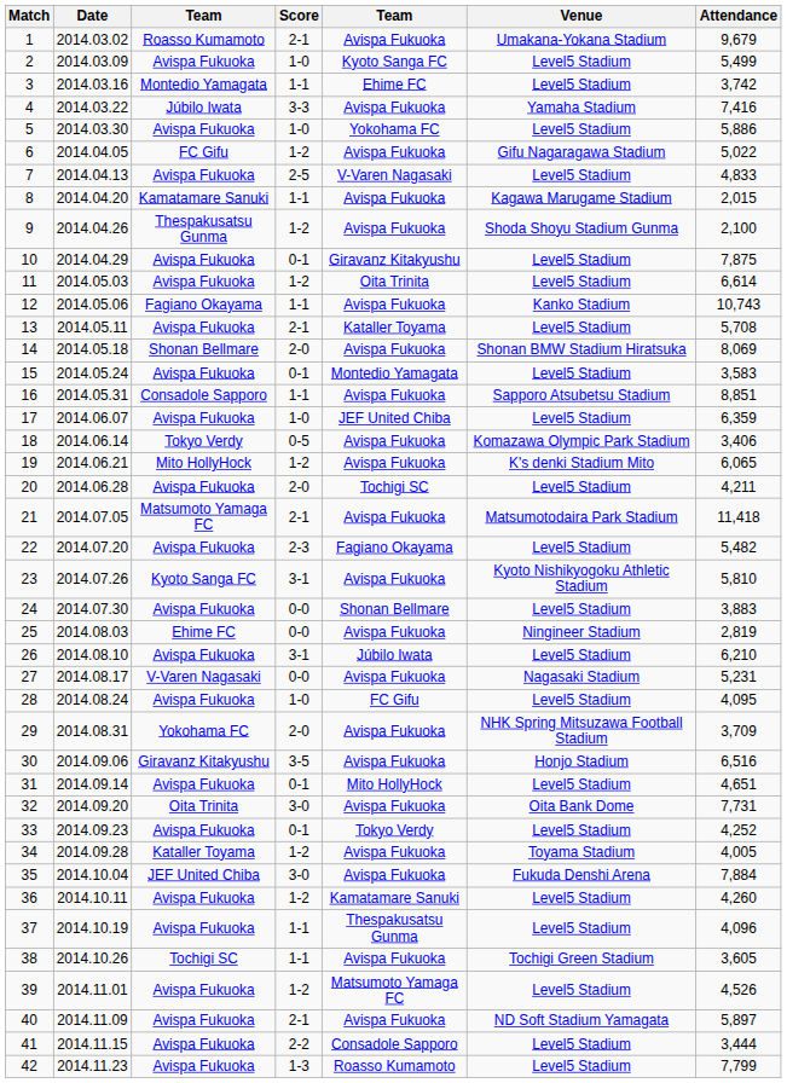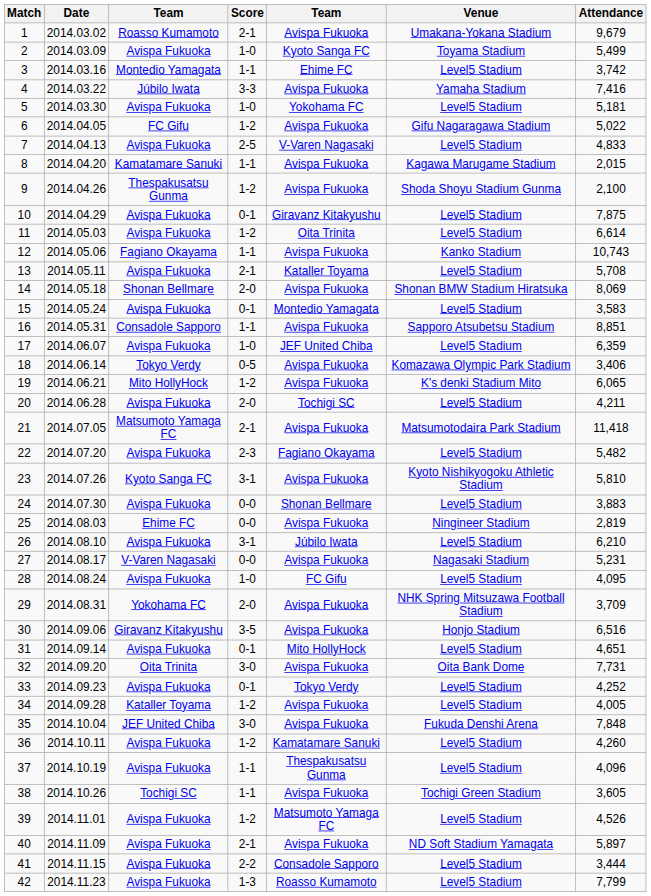 <table class="wikitable" style="text-align:center;">
 <tr>
 <th>Match</th>
 <th>Date</th>
 <th>Team</th>
 <th>Score</th>
 <th>Team</th>
 <th>Venue</th>
 <th>Attendance</th>
 </tr>
 <tr>
 <td>1</td>
 <td>2014.03.02</td>
 <td><a href='#'>Roasso Kumamoto</a></td>
 <td>2-1</td>
 <td><a href='#'>Avispa Fukuoka</a></td>
 <td><a href='#'>Umakana-Yokana Stadium</a></td>
 <td>9,679</td>
 </tr>
 <tr>
 <td>2</td>
 <td>2014.03.09</td>
 <td><a href='#'>Avispa Fukuoka</a></td>
 <td>1-0</td>
 <td><a href='#'>Kyoto Sanga FC</a></td>
-<td><a href='#'>Level5 Stadium</a></td>
+<td><a href='#'>Toyama Stadium</a></td>
 <td>5,499</td>
 </tr>
 <tr>
 <td>3</td>
 <td>2014.03.16</td>
 <td><a href='#'>Montedio Yamagata</a></td>
 <td>1-1</td>
 <td><a href='#'>Ehime FC</a></td>
 <td><a href='#'>Level5 Stadium</a></td>
 <td>3,742</td>
 </tr>
 <tr>
 <td>4</td>
 <td>2014.03.22</td>
 <td><a href='#'>Júbilo Iwata</a></td>
 <td>3-3</td>
 <td><a href='#'>Avispa Fukuoka</a></td>
 <td><a href='#'>Yamaha Stadium</a></td>
 <td>7,416</td>
 </tr>
 <tr>
 <td>5</td>
 <td>2014.03.30</td>
 <td><a href='#'>Avispa Fukuoka</a></td>
 <td>1-0</td>
 <td><a href='#'>Yokohama FC</a></td>
 <td><a href='#'>Level5 Stadium</a></td>
-<td>5,886</td>
+<td>5,181</td>
 </tr>
 <tr>
 <td>6</td>
 <td>2014.04.05</td>
 <td><a href='#'>FC Gifu</a></td>
 <td>1-2</td>
 <td><a href='#'>Avispa Fukuoka</a></td>
 <td><a href='#'>Gifu Nagaragawa Stadium</a></td>
 <td>5,022</td>
 </tr>
 <tr>
 <td>7</td>
 <td>2014.04.13</td>
 <td><a href='#'>Avispa Fukuoka</a></td>
 <td>2-5</td>
 <td><a href='#'>V-Varen Nagasaki</a></td>
 <td><a href='#'>Level5 Stadium</a></td>
 <td>4,833</td>
 </tr>
 <tr>
 <td>8</td>
 <td>2014.04.20</td>
 <td><a href='#'>Kamatamare Sanuki</a></td>
 <td>1-1</td>
 <td><a href='#'>Avispa Fukuoka</a></td>
 <td><a href='#'>Kagawa Marugame Stadium</a></td>
 <td>2,015</td>
 </tr>
 <tr>
 <td>9</td>
 <td>2014.04.26</td>
 <td><a href='#'>Thespakusatsu Gunma</a></td>
 <td>1-2</td>
 <td><a href='#'>Avispa Fukuoka</a></td>
 <td><a href='#'>Shoda Shoyu Stadium Gunma</a></td>
 <td>2,100</td>
 </tr>
 <tr>
 <td>10</td>
 <td>2014.04.29</td>
 <td><a href='#'>Avispa Fukuoka</a></td>
 <td>0-1</td>
 <td><a href='#'>Giravanz Kitakyushu</a></td>
 <td><a href='#'>Level5 Stadium</a></td>
 <td>7,875</td>
 </tr>
 <tr>
 <td>11</td>
 <td>2014.05.03</td>
 <td><a href='#'>Avispa Fukuoka</a></td>
 <td>1-2</td>
 <td><a href='#'>Oita Trinita</a></td>
 <td><a href='#'>Level5 Stadium</a></td>
 <td>6,614</td>
 </tr>
 <tr>
 <td>12</td>
 <td>2014.05.06</td>
 <td><a href='#'>Fagiano Okayama</a></td>
 <td>1-1</td>
 <td><a href='#'>Avispa Fukuoka</a></td>
 <td><a href='#'>Kanko Stadium</a></td>
 <td>10,743</td>
 </tr>
 <tr>
 <td>13</td>
 <td>2014.05.11</td>
 <td><a href='#'>Avispa Fukuoka</a></td>
 <td>2-1</td>
 <td><a href='#'>Kataller Toyama</a></td>
 <td><a href='#'>Level5 Stadium</a></td>
 <td>5,708</td>
 </tr>
 <tr>
 <td>14</td>
 <td>2014.05.18</td>
 <td><a href='#'>Shonan Bellmare</a></td>
 <td>2-0</td>
 <td><a href='#'>Avispa Fukuoka</a></td>
 <td><a href='#'>Shonan BMW Stadium Hiratsuka</a></td>
 <td>8,069</td>
 </tr>
 <tr>
 <td>15</td>
 <td>2014.05.24</td>
 <td><a href='#'>Avispa Fukuoka</a></td>
 <td>0-1</td>
 <td><a href='#'>Montedio Yamagata</a></td>
 <td><a href='#'>Level5 Stadium</a></td>
 <td>3,583</td>
 </tr>
 <tr>
 <td>16</td>
 <td>2014.05.31</td>
 <td><a href='#'>Consadole Sapporo</a></td>
 <td>1-1</td>
 <td><a href='#'>Avispa Fukuoka</a></td>
 <td><a href='#'>Sapporo Atsubetsu Stadium</a></td>
 <td>8,851</td>
 </tr>
 <tr>
 <td>17</td>
 <td>2014.06.07</td>
 <td><a href='#'>Avispa Fukuoka</a></td>
 <td>1-0</td>
 <td><a href='#'>JEF United Chiba</a></td>
 <td><a href='#'>Level5 Stadium</a></td>
 <td>6,359</td>
 </tr>
 <tr>
 <td>18</td>
 <td>2014.06.14</td>
 <td><a href='#'>Tokyo Verdy</a></td>
 <td>0-5</td>
 <td><a href='#'>Avispa Fukuoka</a></td>
 <td><a href='#'>Komazawa Olympic Park Stadium</a></td>
 <td>3,406</td>
 </tr>
 <tr>
 <td>19</td>
 <td>2014.06.21</td>
 <td><a href='#'>Mito HollyHock</a></td>
 <td>1-2</td>
 <td><a href='#'>Avispa Fukuoka</a></td>
 <td><a href='#'>K's denki Stadium Mito</a></td>
 <td>6,065</td>
 </tr>
 <tr>
 <td>20</td>
 <td>2014.06.28</td>
 <td><a href='#'>Avispa Fukuoka</a></td>
 <td>2-0</td>
 <td><a href='#'>Tochigi SC</a></td>
 <td><a href='#'>Level5 Stadium</a></td>
 <td>4,211</td>
 </tr>
 <tr>
 <td>21</td>
 <td>2014.07.05</td>
 <td><a href='#'>Matsumoto Yamaga FC</a></td>
 <td>2-1</td>
 <td><a href='#'>Avispa Fukuoka</a></td>
 <td><a href='#'>Matsumotodaira Park Stadium</a></td>
 <td>11,418</td>
 </tr>
 <tr>
 <td>22</td>
 <td>2014.07.20</td>
 <td><a href='#'>Avispa Fukuoka</a></td>
 <td>2-3</td>
 <td><a href='#'>Fagiano Okayama</a></td>
 <td><a href='#'>Level5 Stadium</a></td>
 <td>5,482</td>
 </tr>
 <tr>
 <td>23</td>
 <td>2014.07.26</td>
 <td><a href='#'>Kyoto Sanga FC</a></td>
 <td>3-1</td>
 <td><a href='#'>Avispa Fukuoka</a></td>
 <td><a href='#'>Kyoto Nishikyogoku Athletic Stadium</a></td>
 <td>5,810</td>
 </tr>
 <tr>
 <td>24</td>
 <td>2014.07.30</td>
 <td><a href='#'>Avispa Fukuoka</a></td>
 <td>0-0</td>
 <td><a href='#'>Shonan Bellmare</a></td>
 <td><a href='#'>Level5 Stadium</a></td>
 <td>3,883</td>
 </tr>
 <tr>
 <td>25</td>
 <td>2014.08.03</td>
 <td><a href='#'>Ehime FC</a></td>
 <td>0-0</td>
 <td><a href='#'>Avispa Fukuoka</a></td>
 <td><a href='#'>Ningineer Stadium</a></td>
 <td>2,819</td>
 </tr>
 <tr>
 <td>26</td>
 <td>2014.08.10</td>
 <td><a href='#'>Avispa Fukuoka</a></td>
 <td>3-1</td>
 <td><a href='#'>Júbilo Iwata</a></td>
 <td><a href='#'>Level5 Stadium</a></td>
 <td>6,210</td>
 </tr>
 <tr>
 <td>27</td>
 <td>2014.08.17</td>
 <td><a href='#'>V-Varen Nagasaki</a></td>
 <td>0-0</td>
 <td><a href='#'>Avispa Fukuoka</a></td>
 <td><a href='#'>Nagasaki Stadium</a></td>
 <td>5,231</td>
 </tr>
 <tr>
 <td>28</td>
 <td>2014.08.24</td>
 <td><a href='#'>Avispa Fukuoka</a></td>
 <td>1-0</td>
 <td><a href='#'>FC Gifu</a></td>
 <td><a href='#'>Level5 Stadium</a></td>
 <td>4,095</td>
 </tr>
 <tr>
 <td>29</td>
 <td>2014.08.31</td>
 <td><a href='#'>Yokohama FC</a></td>
 <td>2-0</td>
 <td><a href='#'>Avispa Fukuoka</a></td>
 <td><a href='#'>NHK Spring Mitsuzawa Football Stadium</a></td>
 <td>3,709</td>
 </tr>
 <tr>
 <td>30</td>
 <td>2014.09.06</td>
 <td><a href='#'>Giravanz Kitakyushu</a></td>
 <td>3-5</td>
 <td><a href='#'>Avispa Fukuoka</a></td>
 <td><a href='#'>Honjo Stadium</a></td>
 <td>6,516</td>
 </tr>
 <tr>
 <td>31</td>
 <td>2014.09.14</td>
 <td><a href='#'>Avispa Fukuoka</a></td>
 <td>0-1</td>
 <td><a href='#'>Mito HollyHock</a></td>
 <td><a href='#'>Level5 Stadium</a></td>
 <td>4,651</td>
 </tr>
 <tr>
 <td>32</td>
 <td>2014.09.20</td>
 <td><a href='#'>Oita Trinita</a></td>
 <td>3-0</td>
 <td><a href='#'>Avispa Fukuoka</a></td>
 <td><a href='#'>Oita Bank Dome</a></td>
 <td>7,731</td>
 </tr>
 <tr>
 <td>33</td>
 <td>2014.09.23</td>
 <td><a href='#'>Avispa Fukuoka</a></td>
 <td>0-1</td>
 <td><a href='#'>Tokyo Verdy</a></td>
 <td><a href='#'>Level5 Stadium</a></td>
 <td>4,252</td>
 </tr>
 <tr>
 <td>34</td>
 <td>2014.09.28</td>
 <td><a href='#'>Kataller Toyama</a></td>
 <td>1-2</td>
 <td><a href='#'>Avispa Fukuoka</a></td>
-<td><a href='#'>Toyama Stadium</a></td>
+<td><a href='#'>Level5 Stadium</a></td>
 <td>4,005</td>
 </tr>
 <tr>
 <td>35</td>
 <td>2014.10.04</td>
 <td><a href='#'>JEF United Chiba</a></td>
 <td>3-0</td>
 <td><a href='#'>Avispa Fukuoka</a></td>
 <td><a href='#'>Fukuda Denshi Arena</a></td>
-<td>7,884</td>
+<td>7,848</td>
 </tr>
 <tr>
 <td>36</td>
 <td>2014.10.11</td>
 <td><a href='#'>Avispa Fukuoka</a></td>
 <td>1-2</td>
 <td><a href='#'>Kamatamare Sanuki</a></td>
 <td><a href='#'>Level5 Stadium</a></td>
 <td>4,260</td>
 </tr>
 <tr>
 <td>37</td>
 <td>2014.10.19</td>
 <td><a href='#'>Avispa Fukuoka</a></td>
 <td>1-1</td>
 <td><a href='#'>Thespakusatsu Gunma</a></td>
 <td><a href='#'>Level5 Stadium</a></td>
 <td>4,096</td>
 </tr>
 <tr>
 <td>38</td>
 <td>2014.10.26</td>
 <td><a href='#'>Tochigi SC</a></td>
 <td>1-1</td>
 <td><a href='#'>Avispa Fukuoka</a></td>
 <td><a href='#'>Tochigi Green Stadium</a></td>
 <td>3,605</td>
 </tr>
 <tr>
 <td>39</td>
 <td>2014.11.01</td>
 <td><a href='#'>Avispa Fukuoka</a></td>
 <td>1-2</td>
 <td><a href='#'>Matsumoto Yamaga FC</a></td>
 <td><a href='#'>Level5 Stadium</a></td>
 <td>4,526</td>
 </tr>
 <tr>
 <td>40</td>
 <td>2014.11.09</td>
 <td><a href='#'>Avispa Fukuoka</a></td>
 <td>2-1</td>
 <td><a href='#'>Avispa Fukuoka</a></td>
 <td><a href='#'>ND Soft Stadium Yamagata</a></td>
 <td>5,897</td>
 </tr>
 <tr>
 <td>41</td>
 <td>2014.11.15</td>
 <td><a href='#'>Avispa Fukuoka</a></td>
 <td>2-2</td>
 <td><a href='#'>Consadole Sapporo</a></td>
 <td><a href='#'>Level5 Stadium</a></td>
 <td>3,444</td>
 </tr>
 <tr>
 <td>42</td>
 <td>2014.11.23</td>
 <td><a href='#'>Avispa Fukuoka</a></td>
 <td>1-3</td>
 <td><a href='#'>Roasso Kumamoto</a></td>
 <td><a href='#'>Level5 Stadium</a></td>
 <td>7,799</td>
 </tr>
 </table>
